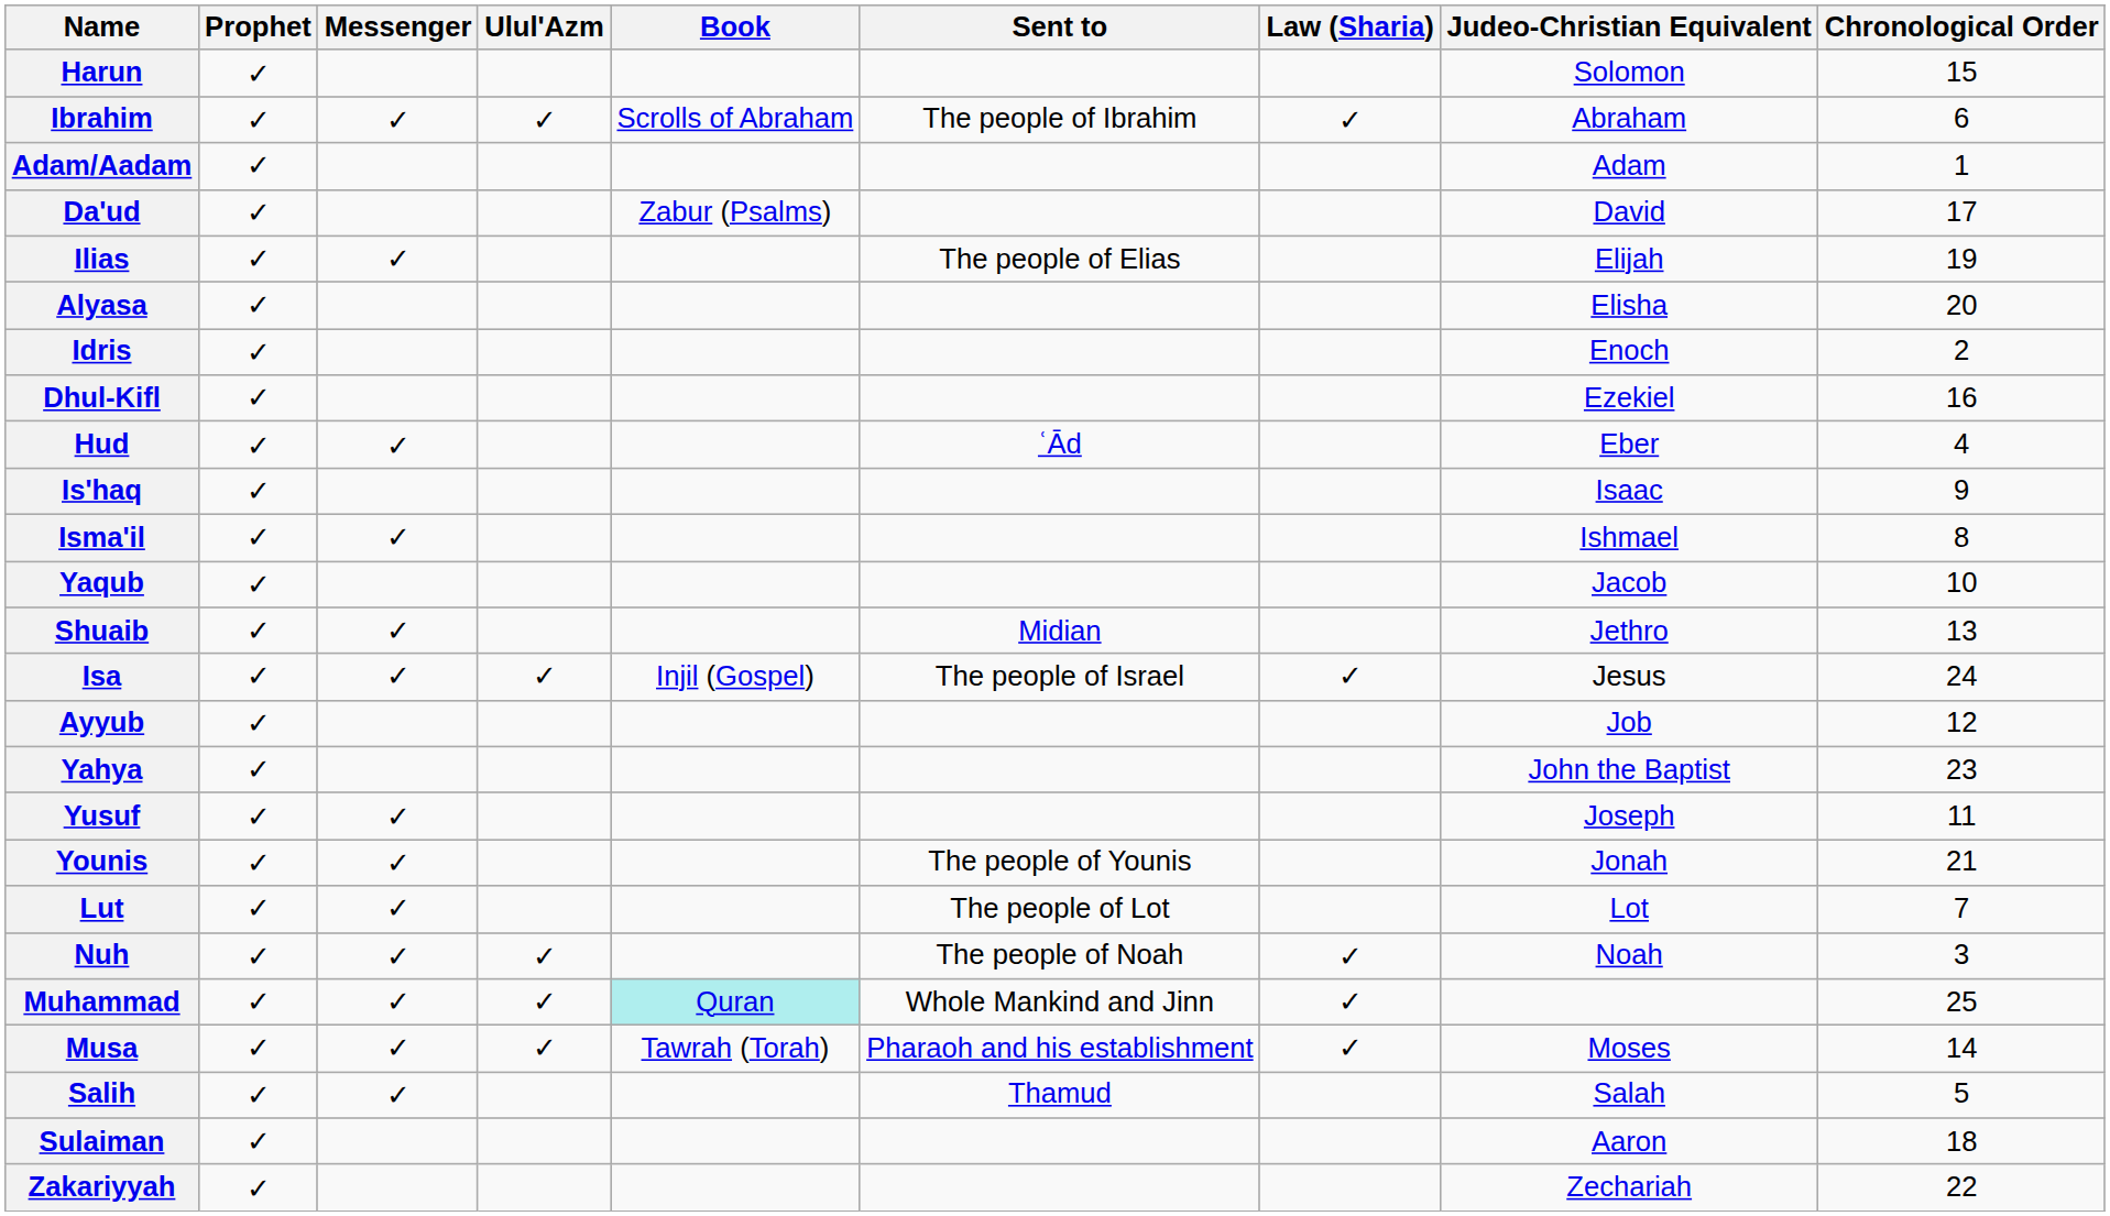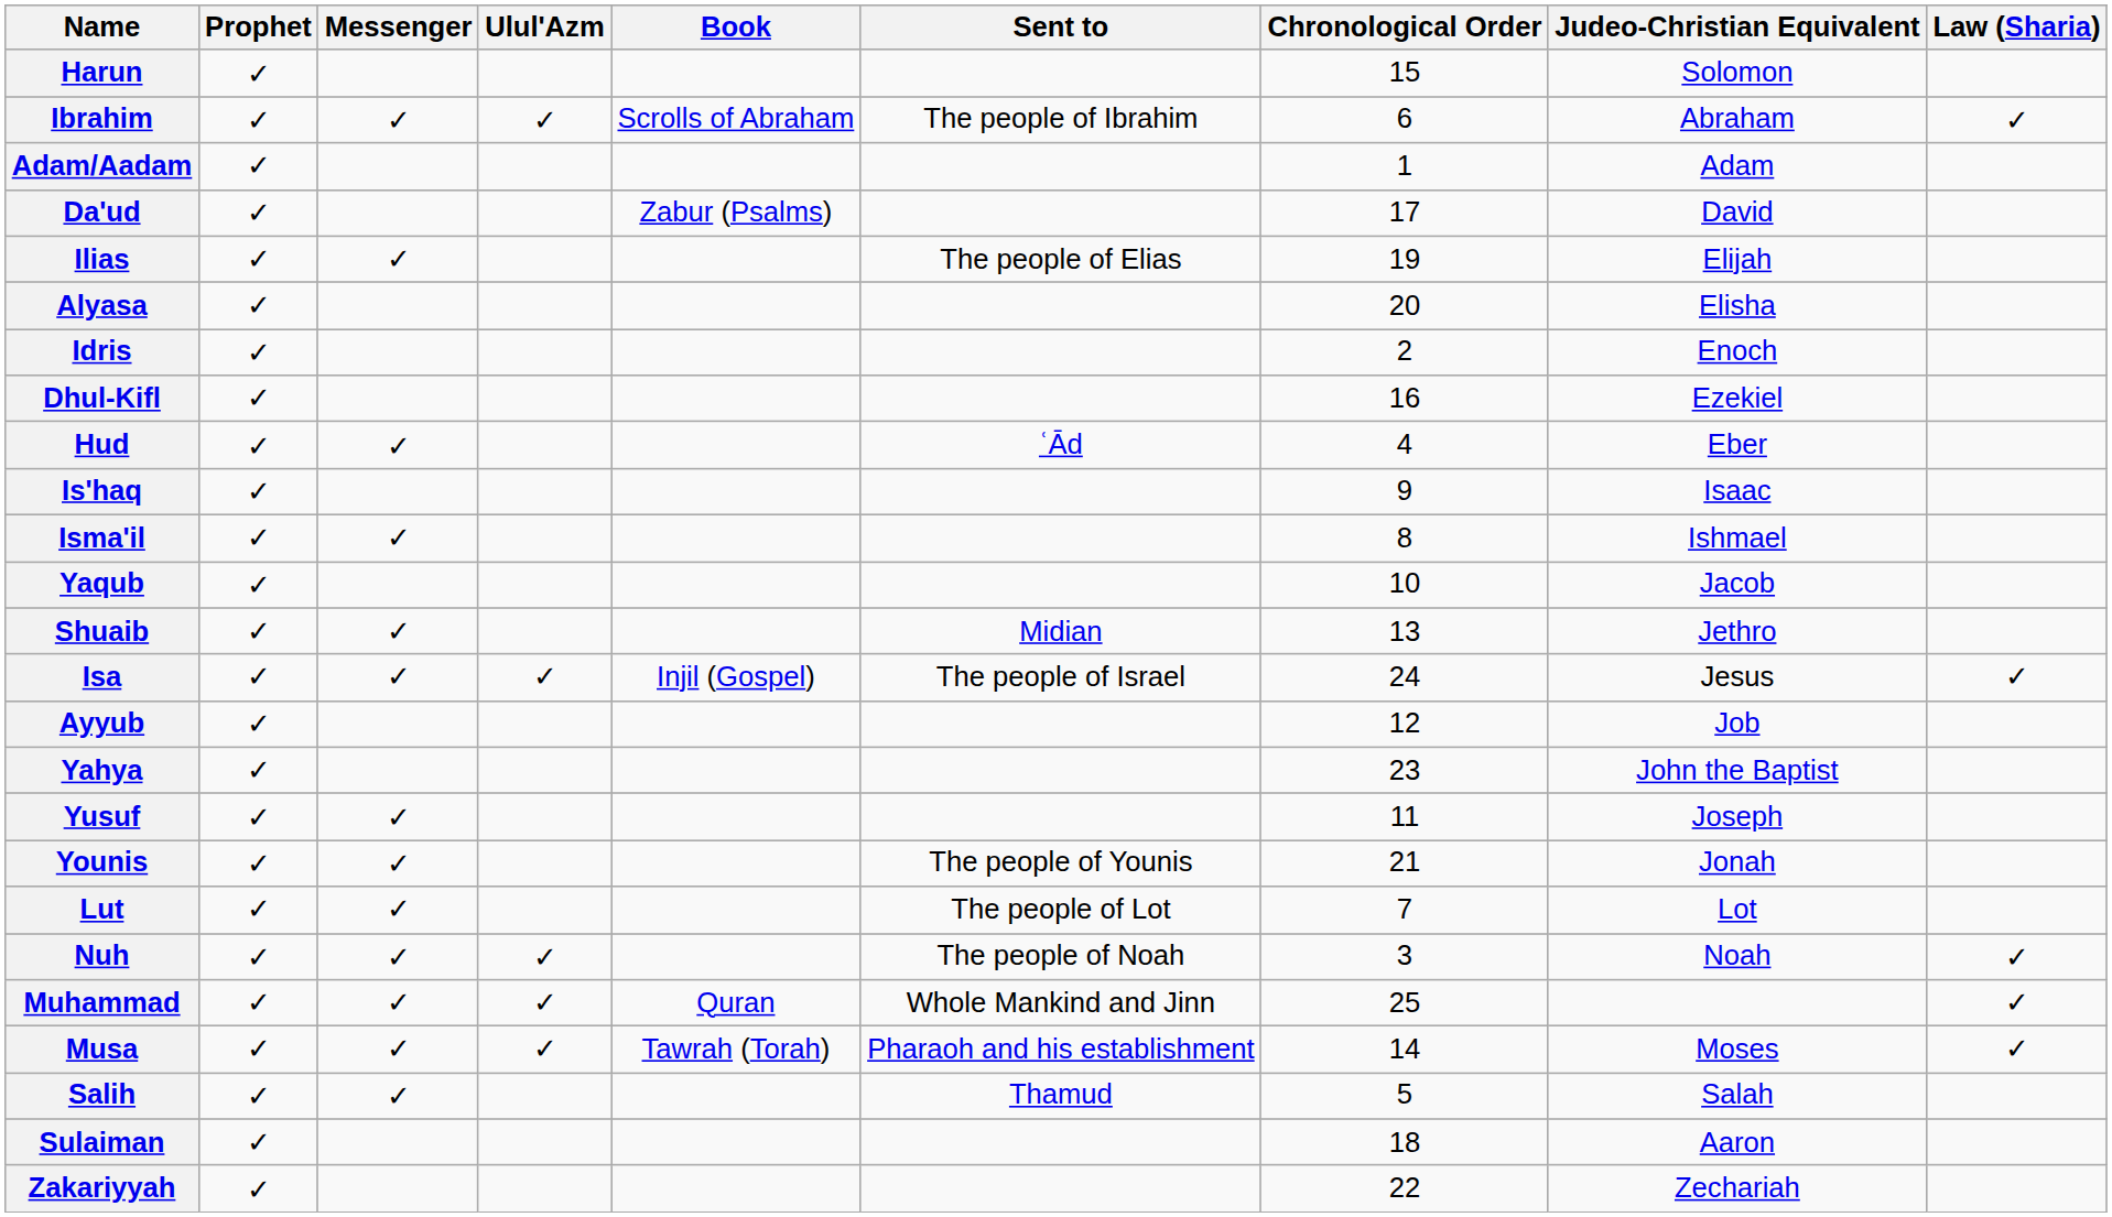 <table class="wikitable sortable" style="text-align:center">
 <tr>
 <th>Name</th>
 <th>Prophet</th>
 <th>Messenger</th>
 <th>Ulul'Azm</th>
 <th><a href='#'>Book</a></th>
 <th>Sent to</th>
+<th>Chronological Order</th>
+<th>Judeo-Christian Equivalent</th>
 <th>Law (<a href='#'>Sharia</a>)</th>
-<th>Judeo-Christian Equivalent</th>
-<th>Chronological Order</th>
 </tr>
 <tr>
 <th><a href='#'>Harun</a></th>
 <td>✓</td>
 <td></td>
 <td></td>
 <td></td>
 <td></td>
+<td>15</td>
+<td><a href='#'>Solomon</a></td>
 <td></td>
-<td><a href='#'>Solomon</a></td>
-<td>15</td>
 </tr>
 <tr>
 <th><a href='#'>Ibrahim</a></th>
 <td>✓</td>
 <td>✓</td>
 <td>✓</td>
 <td><a href='#'>Scrolls of Abraham</a></td>
 <td>The people of Ibrahim</td>
+<td>6</td>
+<td><a href='#'>Abraham</a></td>
 <td>✓</td>
-<td><a href='#'>Abraham</a></td>
-<td>6</td>
 </tr>
 <tr>
 <th><a href='#'>Adam/Aadam</a></th>
 <td>✓</td>
 <td></td>
 <td></td>
 <td></td>
 <td></td>
+<td>1</td>
+<td><a href='#'>Adam</a></td>
 <td></td>
-<td><a href='#'>Adam</a></td>
-<td>1</td>
 </tr>
 <tr>
 <th><a href='#'>Da'ud</a></th>
 <td>✓</td>
 <td></td>
 <td></td>
 <td><a href='#'>Zabur</a> (<a href='#'>Psalms</a>)</td>
 <td></td>
+<td>17</td>
+<td><a href='#'>David</a></td>
 <td></td>
-<td><a href='#'>David</a></td>
-<td>17</td>
 </tr>
 <tr>
 <th><a href='#'>Ilias</a></th>
 <td>✓</td>
 <td>✓</td>
 <td></td>
 <td></td>
 <td>The people of Elias</td>
+<td>19</td>
+<td><a href='#'>Elijah</a></td>
 <td></td>
-<td><a href='#'>Elijah</a></td>
-<td>19</td>
 </tr>
 <tr>
 <th><a href='#'>Alyasa</a></th>
 <td>✓</td>
 <td></td>
 <td></td>
 <td></td>
 <td></td>
+<td>20</td>
+<td><a href='#'>Elisha</a></td>
 <td></td>
-<td><a href='#'>Elisha</a></td>
-<td>20</td>
 </tr>
 <tr>
 <th><a href='#'>Idris</a></th>
 <td>✓</td>
 <td></td>
 <td></td>
 <td></td>
 <td></td>
+<td>2</td>
+<td><a href='#'>Enoch</a></td>
 <td></td>
-<td><a href='#'>Enoch</a></td>
-<td>2</td>
 </tr>
 <tr>
 <th><a href='#'>Dhul-Kifl</a></th>
 <td>✓</td>
 <td></td>
 <td></td>
 <td></td>
 <td></td>
+<td>16</td>
+<td><a href='#'>Ezekiel</a></td>
 <td></td>
-<td><a href='#'>Ezekiel</a></td>
-<td>16</td>
 </tr>
 <tr>
 <th><a href='#'>Hud</a></th>
 <td>✓</td>
 <td>✓</td>
 <td></td>
 <td></td>
 <td><a href='#'>ʿĀd</a></td>
+<td>4</td>
+<td><a href='#'>Eber</a></td>
 <td></td>
-<td><a href='#'>Eber</a></td>
-<td>4</td>
 </tr>
 <tr>
 <th><a href='#'>Is'haq</a></th>
 <td>✓</td>
 <td></td>
 <td></td>
 <td></td>
 <td></td>
+<td>9</td>
+<td><a href='#'>Isaac</a></td>
 <td></td>
-<td><a href='#'>Isaac</a></td>
-<td>9</td>
 </tr>
 <tr>
 <th><a href='#'>Isma'il</a></th>
 <td>✓</td>
 <td>✓</td>
 <td></td>
 <td></td>
 <td></td>
+<td>8</td>
+<td><a href='#'>Ishmael</a></td>
 <td></td>
-<td><a href='#'>Ishmael</a></td>
-<td>8</td>
 </tr>
 <tr>
 <th><a href='#'>Yaqub</a></th>
 <td>✓</td>
 <td></td>
 <td></td>
 <td></td>
 <td></td>
+<td>10</td>
+<td><a href='#'>Jacob</a></td>
 <td></td>
-<td><a href='#'>Jacob</a></td>
-<td>10</td>
 </tr>
 <tr>
 <th><a href='#'>Shuaib</a></th>
 <td>✓</td>
 <td>✓</td>
 <td></td>
 <td></td>
 <td><a href='#'>Midian</a></td>
+<td>13</td>
+<td><a href='#'>Jethro</a></td>
 <td></td>
-<td><a href='#'>Jethro</a></td>
-<td>13</td>
 </tr>
 <tr>
 <th><a href='#'>Isa</a></th>
 <td>✓</td>
 <td>✓</td>
 <td>✓</td>
 <td><a href='#'>Injil</a> (<a href='#'>Gospel</a>)</td>
 <td>The people of Israel</td>
+<td>24</td>
+<td>Jesus</td>
 <td>✓</td>
-<td>Jesus</td>
-<td>24</td>
 </tr>
 <tr>
 <th><a href='#'>Ayyub</a></th>
 <td>✓</td>
 <td></td>
 <td></td>
 <td></td>
 <td></td>
+<td>12</td>
+<td><a href='#'>Job</a></td>
 <td></td>
-<td><a href='#'>Job</a></td>
-<td>12</td>
 </tr>
 <tr>
 <th><a href='#'>Yahya</a></th>
 <td>✓</td>
 <td></td>
 <td></td>
 <td></td>
 <td></td>
+<td>23</td>
+<td><a href='#'>John the Baptist</a></td>
 <td></td>
-<td><a href='#'>John the Baptist</a></td>
-<td>23</td>
 </tr>
 <tr>
 <th><a href='#'>Yusuf</a></th>
 <td>✓</td>
 <td>✓</td>
 <td></td>
 <td></td>
 <td></td>
+<td>11</td>
+<td><a href='#'>Joseph</a></td>
 <td></td>
-<td><a href='#'>Joseph</a></td>
-<td>11</td>
 </tr>
 <tr>
 <th><a href='#'>Younis</a></th>
 <td>✓</td>
 <td>✓</td>
 <td></td>
 <td></td>
 <td>The people of Younis</td>
+<td>21</td>
+<td><a href='#'>Jonah</a></td>
 <td></td>
-<td><a href='#'>Jonah</a></td>
-<td>21</td>
 </tr>
 <tr>
 <th><a href='#'>Lut</a></th>
 <td>✓</td>
 <td>✓</td>
 <td></td>
 <td></td>
 <td>The people of Lot</td>
+<td>7</td>
+<td><a href='#'>Lot</a></td>
 <td></td>
-<td><a href='#'>Lot</a></td>
-<td>7</td>
 </tr>
 <tr>
 <th><a href='#'>Nuh</a></th>
 <td>✓</td>
 <td>✓</td>
 <td>✓</td>
 <td></td>
 <td>The people of Noah</td>
+<td>3</td>
+<td><a href='#'>Noah</a></td>
 <td>✓</td>
-<td><a href='#'>Noah</a></td>
-<td>3</td>
 </tr>
 <tr>
 <th><a href='#'>Muhammad</a></th>
 <td>✓</td>
 <td>✓</td>
 <td>✓</td>
-<td style="background: paleturquoise;"><a href='#'>Quran</a></td>
+<td><a href='#'>Quran</a></td>
 <td>Whole Mankind and Jinn</td>
+<td>25</td>
+<td></td>
 <td>✓</td>
-<td></td>
-<td>25</td>
 </tr>
 <tr>
 <th><a href='#'>Musa</a></th>
 <td>✓</td>
 <td>✓</td>
 <td>✓</td>
 <td><a href='#'>Tawrah</a> (<a href='#'>Torah</a>)</td>
 <td><a href='#'>Pharaoh and his establishment</a></td>
+<td>14</td>
+<td><a href='#'>Moses</a></td>
 <td>✓</td>
-<td><a href='#'>Moses</a></td>
-<td>14</td>
 </tr>
 <tr>
 <th><a href='#'>Salih</a></th>
 <td>✓</td>
 <td>✓</td>
 <td></td>
 <td></td>
 <td><a href='#'>Thamud</a></td>
+<td>5</td>
+<td><a href='#'>Salah</a></td>
 <td></td>
-<td><a href='#'>Salah</a></td>
-<td>5</td>
 </tr>
 <tr>
 <th><a href='#'>Sulaiman</a></th>
 <td>✓</td>
 <td></td>
 <td></td>
 <td></td>
 <td></td>
+<td>18</td>
+<td><a href='#'>Aaron</a></td>
 <td></td>
-<td><a href='#'>Aaron</a></td>
-<td>18</td>
 </tr>
 <tr>
 <th><a href='#'>Zakariyyah</a></th>
 <td>✓</td>
 <td></td>
 <td></td>
 <td></td>
 <td></td>
+<td>22</td>
+<td><a href='#'>Zechariah</a></td>
 <td></td>
-<td><a href='#'>Zechariah</a></td>
-<td>22</td>
 </tr>
 </table>
